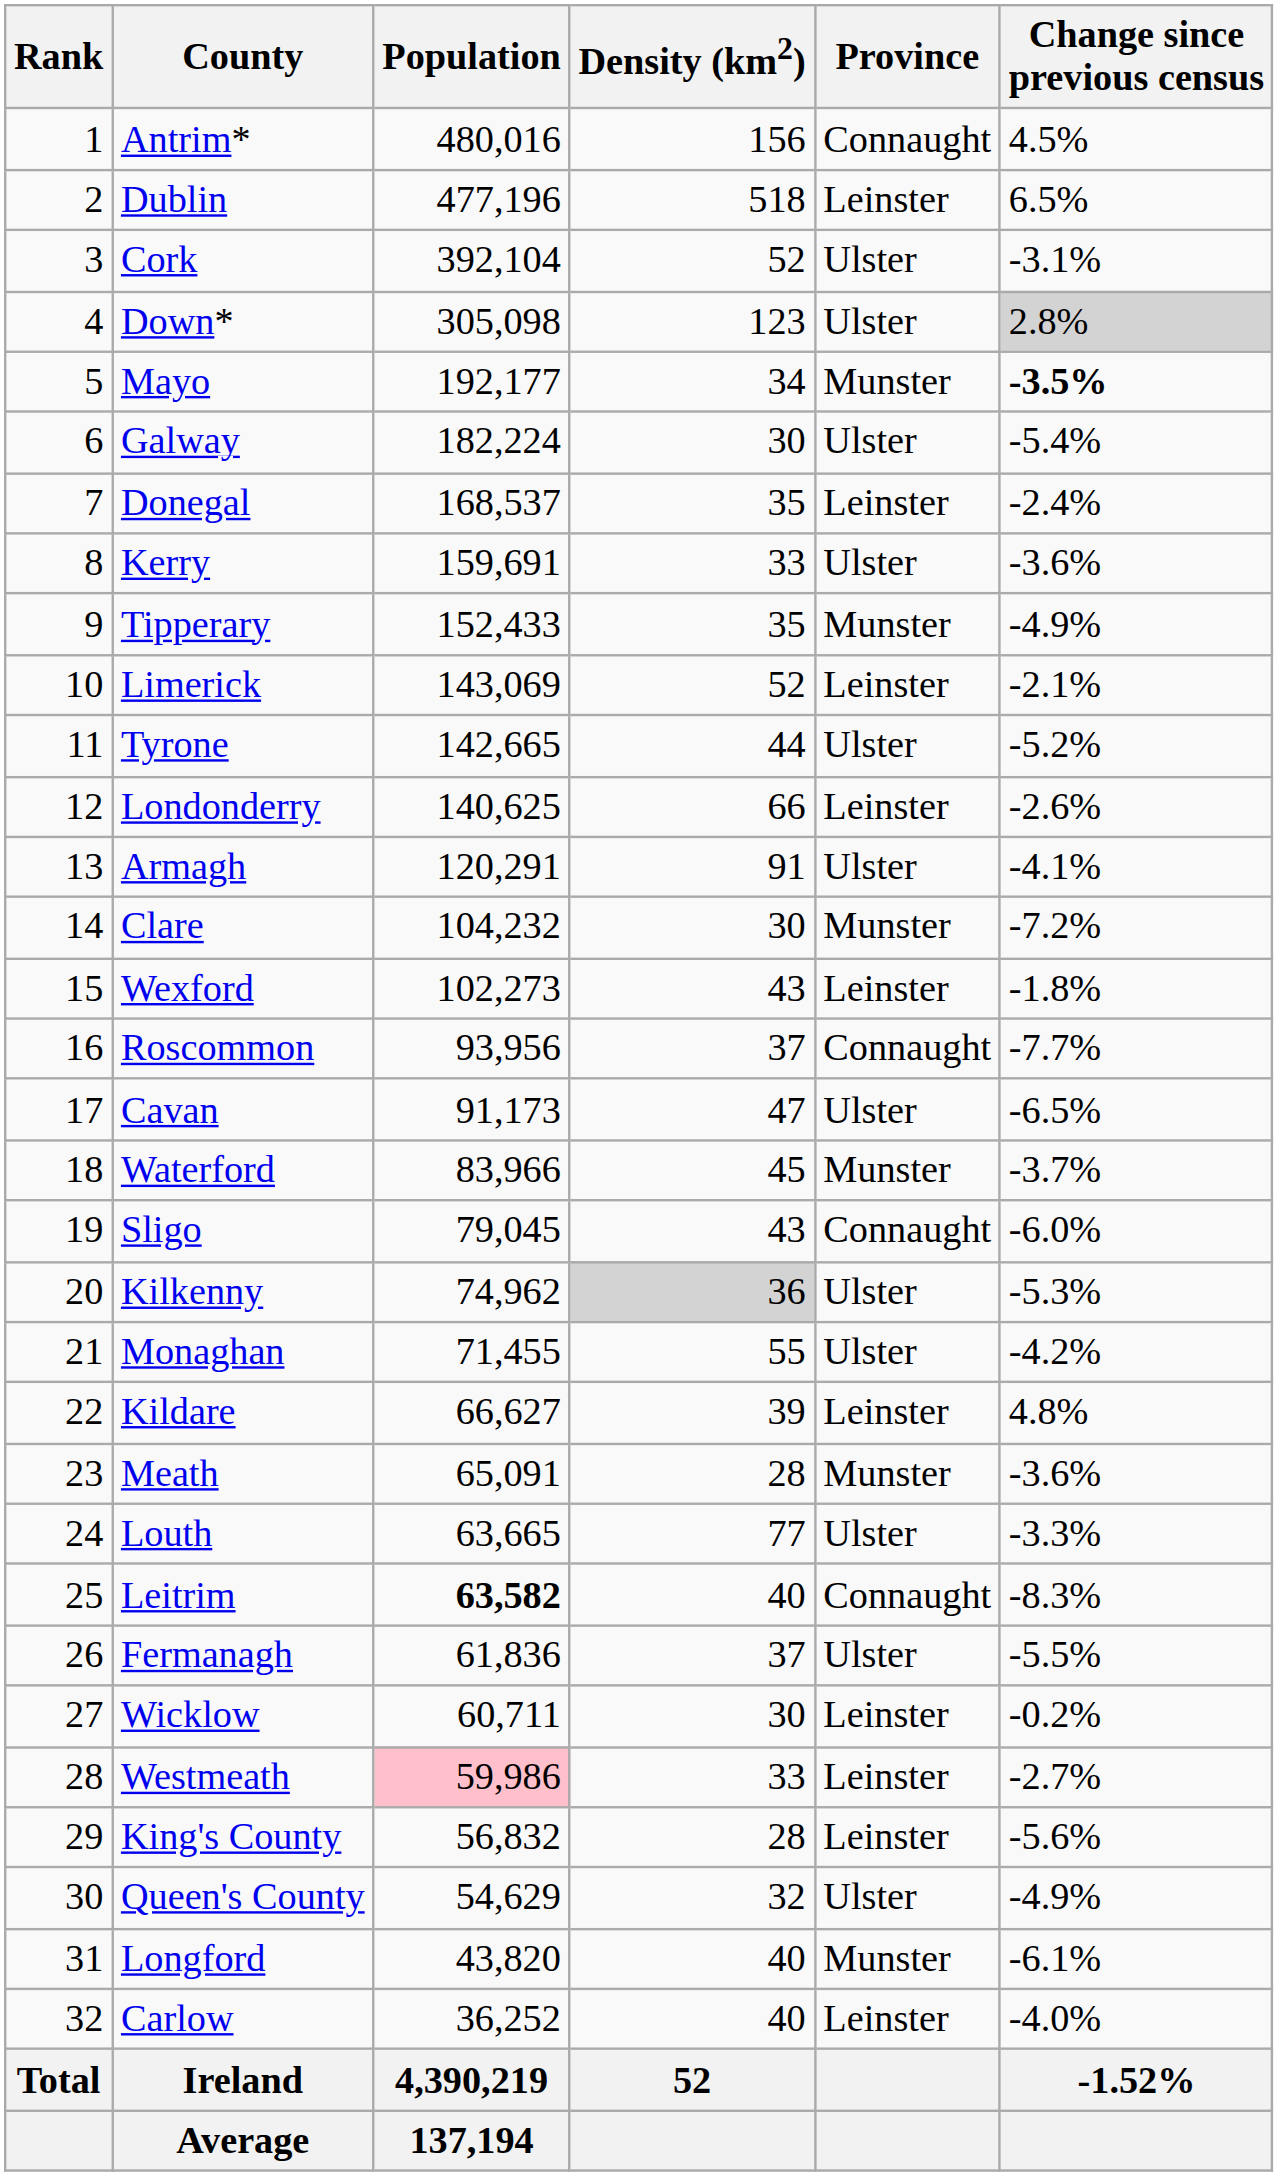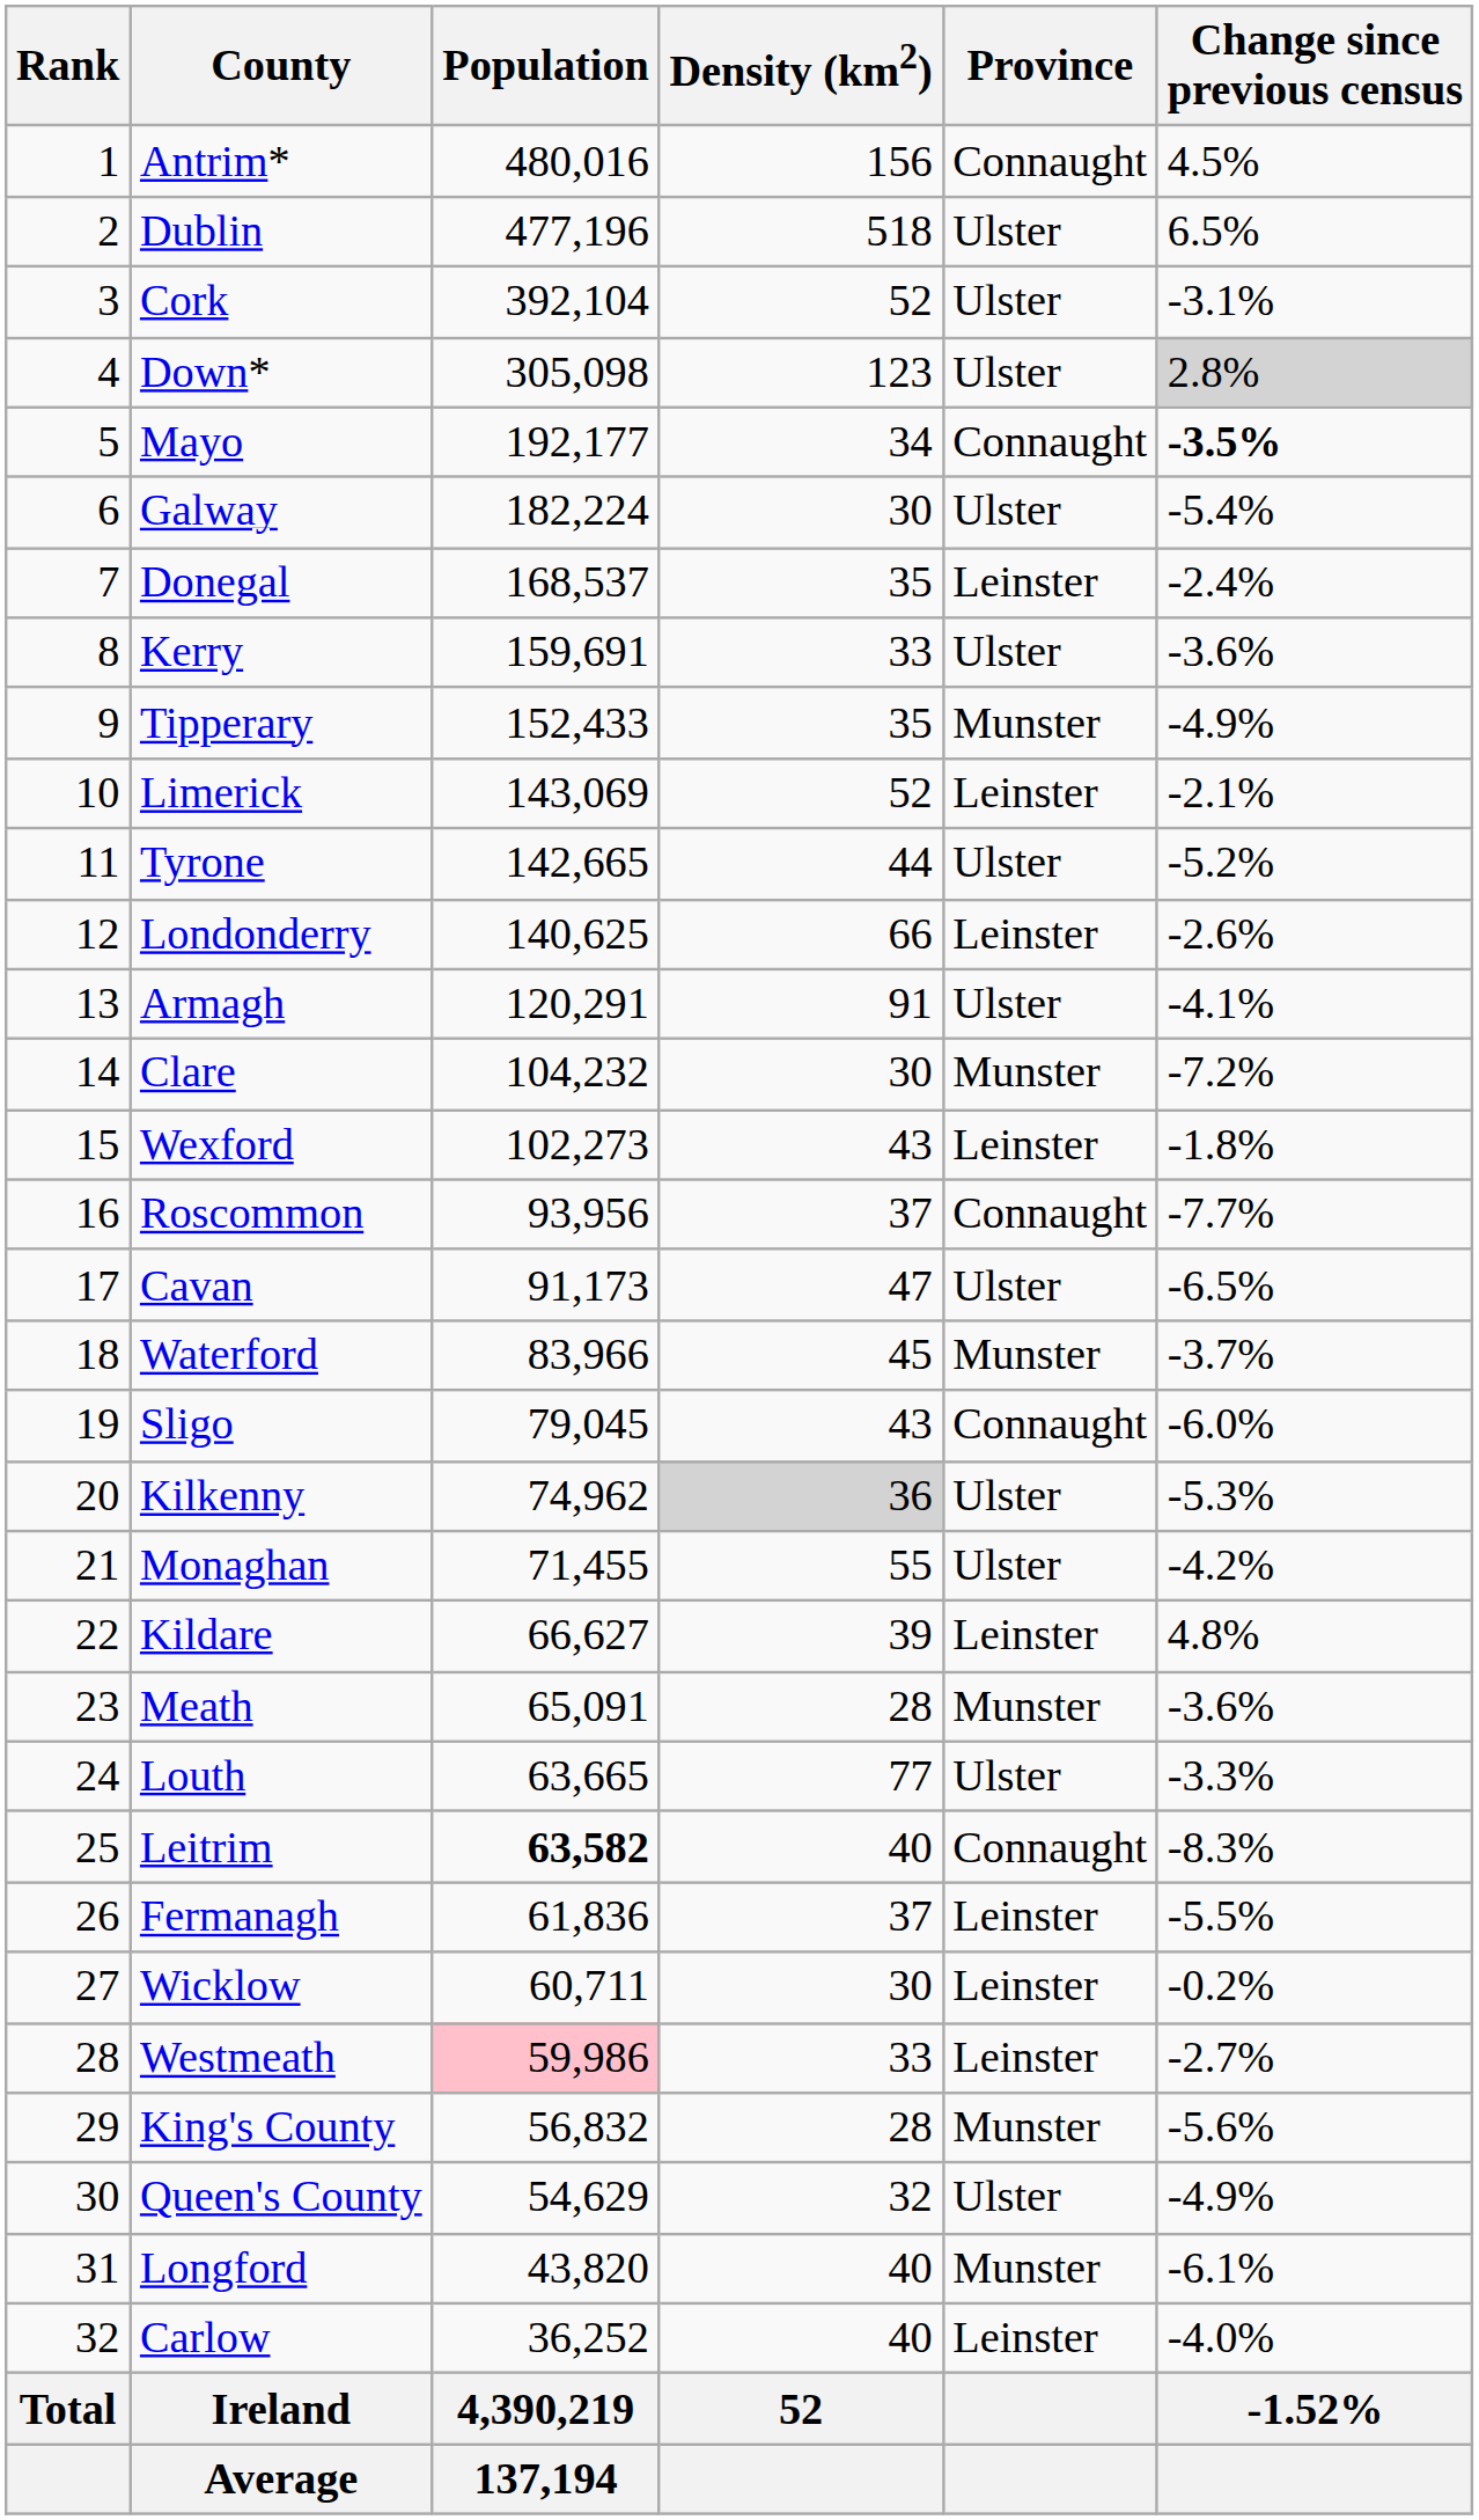 <table class="wikitable sortable">
 <tr>
 <th scope="col">Rank</th>
 <th scope="col">County</th>
 <th scope="col">Population</th>
 <th scope="col">Density (km<sup>2</sup>)</th>
 <th scope="col">Province</th>
 <th scope="col">Change since <br> previous census</th>
 </tr>
 <tr>
 <td align=right>1</td>
 <td><a href='#'>Antrim</a>*</td>
 <td align=right>480,016</td>
 <td align=right>156</td>
 <td>Connaught</td>
 <td> 4.5%</td>
 </tr>
 <tr>
 <td align=right>2</td>
 <td><a href='#'>Dublin</a></td>
 <td align=right>477,196</td>
 <td align=right>518</td>
-<td>Leinster</td>
+<td>Ulster</td>
 <td> 6.5%</td>
 </tr>
 <tr>
 <td align=right>3</td>
 <td><a href='#'>Cork</a></td>
 <td align=right>392,104</td>
 <td align=right>52</td>
 <td>Ulster</td>
 <td> -3.1%</td>
 </tr>
 <tr>
 <td align=right>4</td>
 <td><a href='#'>Down</a>*</td>
 <td align=right>305,098</td>
 <td align=right>123</td>
 <td>Ulster</td>
 <td style="background: lightgrey;"> 2.8%</td>
 </tr>
 <tr>
 <td align=right>5</td>
 <td><a href='#'>Mayo</a></td>
 <td align=right>192,177</td>
 <td align=right>34</td>
-<td>Munster</td>
+<td>Connaught</td>
 <td><strong> -3.5%</strong></td>
 </tr>
 <tr>
 <td align=right>6</td>
 <td><a href='#'>Galway</a></td>
 <td align=right>182,224</td>
 <td align=right>30</td>
 <td>Ulster</td>
 <td> -5.4%</td>
 </tr>
 <tr>
 <td align=right>7</td>
 <td><a href='#'>Donegal</a></td>
 <td align=right>168,537</td>
 <td align=right>35</td>
 <td>Leinster</td>
 <td> -2.4%</td>
 </tr>
 <tr>
 <td align=right>8</td>
 <td><a href='#'>Kerry</a></td>
 <td align=right>159,691</td>
 <td align=right>33</td>
 <td>Ulster</td>
 <td> -3.6%</td>
 </tr>
 <tr>
 <td align=right>9</td>
 <td><a href='#'>Tipperary</a></td>
 <td align=right>152,433</td>
 <td align=right>35</td>
 <td>Munster</td>
 <td> -4.9%</td>
 </tr>
 <tr>
 <td align=right>10</td>
 <td><a href='#'>Limerick</a></td>
 <td align=right>143,069</td>
 <td align=right>52</td>
 <td>Leinster</td>
 <td> -2.1%</td>
 </tr>
 <tr>
 <td align=right>11</td>
 <td><a href='#'>Tyrone</a></td>
 <td align=right>142,665</td>
 <td align=right>44</td>
 <td>Ulster</td>
 <td> -5.2%</td>
 </tr>
 <tr>
 <td align=right>12</td>
 <td><a href='#'>Londonderry</a></td>
 <td align=right>140,625</td>
 <td align=right>66</td>
 <td>Leinster</td>
 <td> -2.6%</td>
 </tr>
 <tr>
 <td align=right>13</td>
 <td><a href='#'>Armagh</a></td>
 <td align=right>120,291</td>
 <td align=right>91</td>
 <td>Ulster</td>
 <td> -4.1%</td>
 </tr>
 <tr>
 <td align=right>14</td>
 <td><a href='#'>Clare</a></td>
 <td align=right>104,232</td>
 <td align=right>30</td>
 <td>Munster</td>
 <td> -7.2%</td>
 </tr>
 <tr>
 <td align=right>15</td>
 <td><a href='#'>Wexford</a></td>
 <td align=right>102,273</td>
 <td align=right>43</td>
 <td>Leinster</td>
 <td> -1.8%</td>
 </tr>
 <tr>
 <td align=right>16</td>
 <td><a href='#'>Roscommon</a></td>
 <td align=right>93,956</td>
 <td align=right>37</td>
 <td>Connaught</td>
 <td> -7.7%</td>
 </tr>
 <tr>
 <td align=right>17</td>
 <td><a href='#'>Cavan</a></td>
 <td align=right>91,173</td>
 <td align=right>47</td>
 <td>Ulster</td>
 <td> -6.5%</td>
 </tr>
 <tr>
 <td align=right>18</td>
 <td><a href='#'>Waterford</a></td>
 <td align=right>83,966</td>
 <td align=right>45</td>
 <td>Munster</td>
 <td> -3.7%</td>
 </tr>
 <tr>
 <td align=right>19</td>
 <td><a href='#'>Sligo</a></td>
 <td align=right>79,045</td>
 <td align=right>43</td>
 <td>Connaught</td>
 <td> -6.0%</td>
 </tr>
 <tr>
 <td align=right>20</td>
 <td><a href='#'>Kilkenny</a></td>
 <td align=right>74,962</td>
 <td align=right style="background: lightgrey;">36</td>
 <td>Ulster</td>
 <td> -5.3%</td>
 </tr>
 <tr>
 <td align=right>21</td>
 <td><a href='#'>Monaghan</a></td>
 <td align=right>71,455</td>
 <td align=right>55</td>
 <td>Ulster</td>
 <td> -4.2%</td>
 </tr>
 <tr>
 <td align=right>22</td>
 <td><a href='#'>Kildare</a></td>
 <td align=right>66,627</td>
 <td align=right>39</td>
 <td>Leinster</td>
 <td> 4.8%</td>
 </tr>
 <tr>
 <td align=right>23</td>
 <td><a href='#'>Meath</a></td>
 <td align=right>65,091</td>
 <td align=right>28</td>
 <td>Munster</td>
 <td> -3.6%</td>
 </tr>
 <tr>
 <td align=right>24</td>
 <td><a href='#'>Louth</a></td>
 <td align=right>63,665</td>
 <td align=right>77</td>
 <td>Ulster</td>
 <td> -3.3%</td>
 </tr>
 <tr>
 <td align=right>25</td>
 <td><a href='#'>Leitrim</a></td>
 <td align=right><strong>63,582</strong></td>
 <td align=right>40</td>
 <td>Connaught</td>
 <td> -8.3%</td>
 </tr>
 <tr>
 <td align=right>26</td>
 <td><a href='#'>Fermanagh</a></td>
 <td align=right>61,836</td>
 <td align=right>37</td>
-<td>Ulster</td>
+<td>Leinster</td>
 <td> -5.5%</td>
 </tr>
 <tr>
 <td align=right>27</td>
 <td><a href='#'>Wicklow</a></td>
 <td align=right>60,711</td>
 <td align=right>30</td>
 <td>Leinster</td>
 <td> -0.2%</td>
 </tr>
 <tr>
 <td align=right>28</td>
 <td><a href='#'>Westmeath</a></td>
 <td align=right style="background: pink;">59,986</td>
 <td align=right>33</td>
 <td>Leinster</td>
 <td> -2.7%</td>
 </tr>
 <tr>
 <td align=right>29</td>
 <td><a href='#'>King's County</a></td>
 <td align=right>56,832</td>
 <td align=right>28</td>
-<td>Leinster</td>
+<td>Munster</td>
 <td> -5.6%</td>
 </tr>
 <tr>
 <td align=right>30</td>
 <td><a href='#'>Queen's County</a></td>
 <td align=right>54,629</td>
 <td align=right>32</td>
 <td>Ulster</td>
 <td> -4.9%</td>
 </tr>
 <tr>
 <td align=right>31</td>
 <td><a href='#'>Longford</a></td>
 <td align=right>43,820</td>
 <td align=right>40</td>
 <td>Munster</td>
 <td> -6.1%</td>
 </tr>
 <tr>
 <td align=right>32</td>
 <td><a href='#'>Carlow</a></td>
 <td align=right>36,252</td>
 <td align=right>40</td>
 <td>Leinster</td>
 <td> -4.0%</td>
 </tr>
 <tr>
 <th>Total</th>
 <th>Ireland</th>
 <th align=right>4,390,219</th>
 <th align=right>52</th>
 <th></th>
 <th> <strong>-1.52%</strong></th>
 </tr>
 <tr>
 <th align=right></th>
 <th><strong>Average</strong></th>
 <th align=right><strong>137,194</strong></th>
 <th></th>
 <th></th>
 <th></th>
 </tr>
 </table>
